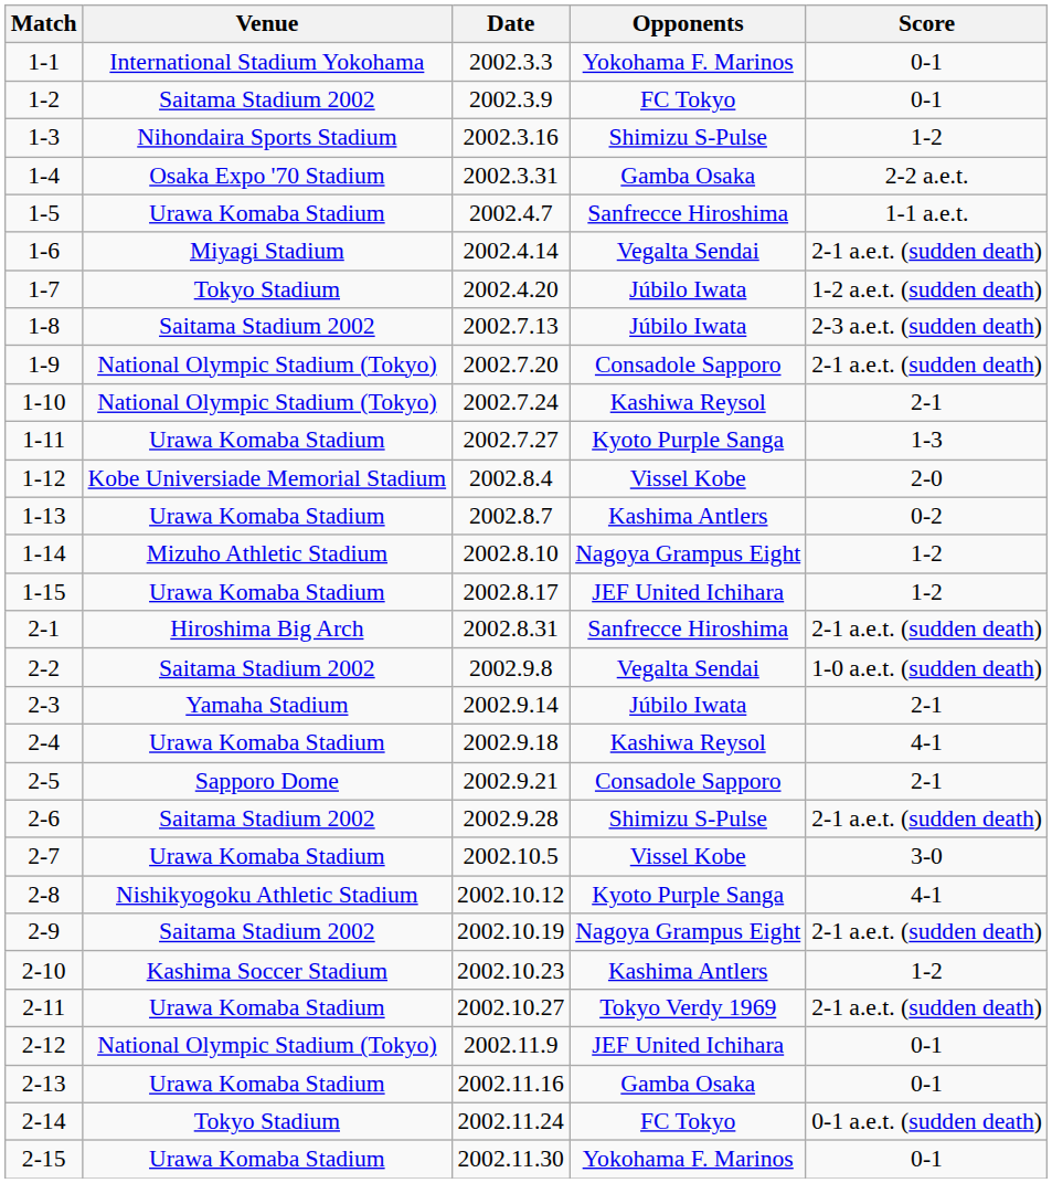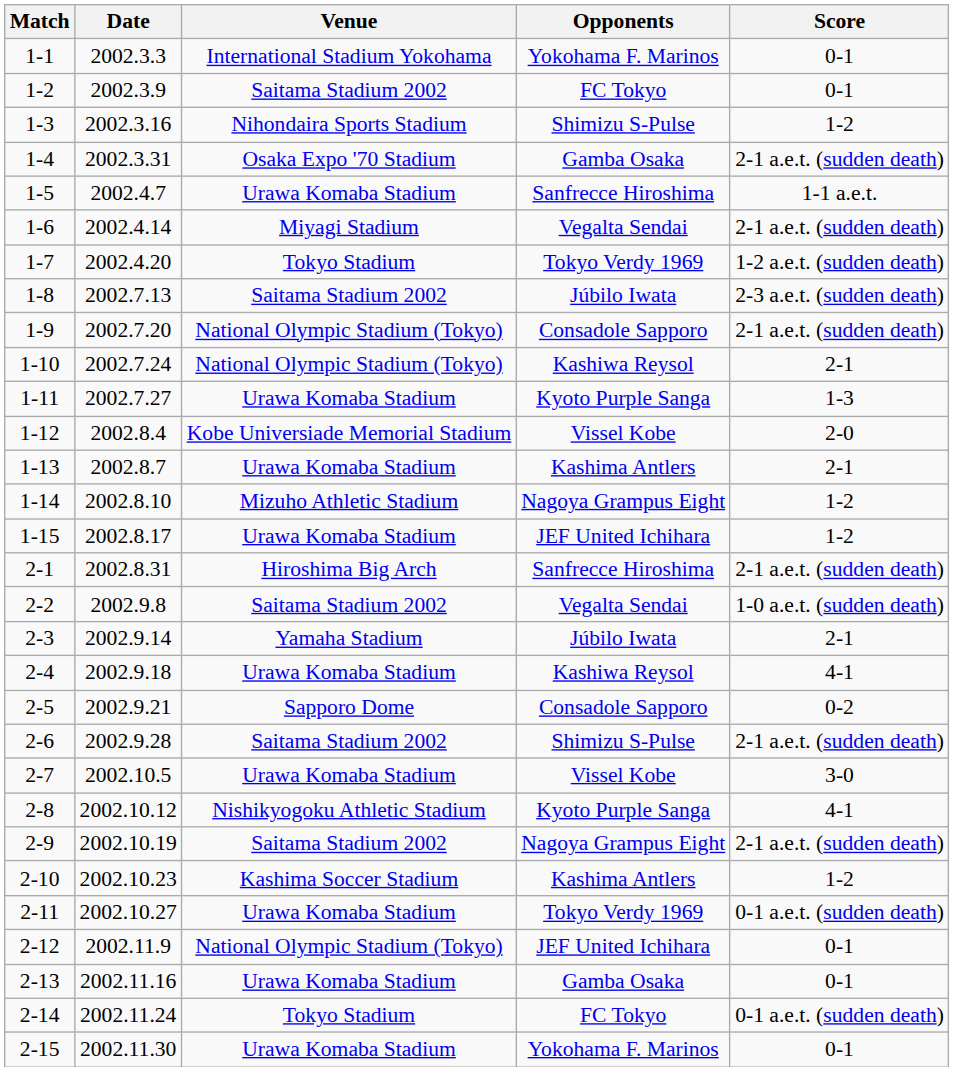 <table class="wikitable" style="text-align:center;">
 <tr>
 <th>Match</th>
+<th>Date</th>
 <th>Venue</th>
-<th>Date</th>
 <th>Opponents</th>
 <th>Score</th>
 </tr>
 <tr>
 <td>1-1</td>
+<td>2002.3.3</td>
 <td><a href='#'>International Stadium Yokohama</a></td>
-<td>2002.3.3</td>
 <td><a href='#'>Yokohama F. Marinos</a></td>
 <td>0-1</td>
 </tr>
 <tr>
 <td>1-2</td>
+<td>2002.3.9</td>
 <td><a href='#'>Saitama Stadium 2002</a></td>
-<td>2002.3.9</td>
 <td><a href='#'>FC Tokyo</a></td>
 <td>0-1</td>
 </tr>
 <tr>
 <td>1-3</td>
+<td>2002.3.16</td>
 <td><a href='#'>Nihondaira Sports Stadium</a></td>
-<td>2002.3.16</td>
 <td><a href='#'>Shimizu S-Pulse</a></td>
 <td>1-2</td>
 </tr>
 <tr>
 <td>1-4</td>
+<td>2002.3.31</td>
 <td><a href='#'>Osaka Expo '70 Stadium</a></td>
-<td>2002.3.31</td>
 <td><a href='#'>Gamba Osaka</a></td>
-<td>2-2 a.e.t.</td>
+<td>2-1 a.e.t. (<a href='#'>sudden death</a>)</td>
 </tr>
 <tr>
 <td>1-5</td>
+<td>2002.4.7</td>
 <td><a href='#'>Urawa Komaba Stadium</a></td>
-<td>2002.4.7</td>
 <td><a href='#'>Sanfrecce Hiroshima</a></td>
 <td>1-1 a.e.t.</td>
 </tr>
 <tr>
 <td>1-6</td>
+<td>2002.4.14</td>
 <td><a href='#'>Miyagi Stadium</a></td>
-<td>2002.4.14</td>
 <td><a href='#'>Vegalta Sendai</a></td>
 <td>2-1 a.e.t. (<a href='#'>sudden death</a>)</td>
 </tr>
 <tr>
 <td>1-7</td>
+<td>2002.4.20</td>
 <td><a href='#'>Tokyo Stadium</a></td>
-<td>2002.4.20</td>
-<td><a href='#'>Júbilo Iwata</a></td>
+<td><a href='#'>Tokyo Verdy 1969</a></td>
 <td>1-2 a.e.t. (<a href='#'>sudden death</a>)</td>
 </tr>
 <tr>
 <td>1-8</td>
+<td>2002.7.13</td>
 <td><a href='#'>Saitama Stadium 2002</a></td>
-<td>2002.7.13</td>
 <td><a href='#'>Júbilo Iwata</a></td>
 <td>2-3 a.e.t. (<a href='#'>sudden death</a>)</td>
 </tr>
 <tr>
 <td>1-9</td>
+<td>2002.7.20</td>
 <td><a href='#'>National Olympic Stadium (Tokyo)</a></td>
-<td>2002.7.20</td>
 <td><a href='#'>Consadole Sapporo</a></td>
 <td>2-1 a.e.t. (<a href='#'>sudden death</a>)</td>
 </tr>
 <tr>
 <td>1-10</td>
+<td>2002.7.24</td>
 <td><a href='#'>National Olympic Stadium (Tokyo)</a></td>
-<td>2002.7.24</td>
 <td><a href='#'>Kashiwa Reysol</a></td>
 <td>2-1</td>
 </tr>
 <tr>
 <td>1-11</td>
+<td>2002.7.27</td>
 <td><a href='#'>Urawa Komaba Stadium</a></td>
-<td>2002.7.27</td>
 <td><a href='#'>Kyoto Purple Sanga</a></td>
 <td>1-3</td>
 </tr>
 <tr>
 <td>1-12</td>
+<td>2002.8.4</td>
 <td><a href='#'>Kobe Universiade Memorial Stadium</a></td>
-<td>2002.8.4</td>
 <td><a href='#'>Vissel Kobe</a></td>
 <td>2-0</td>
 </tr>
 <tr>
 <td>1-13</td>
+<td>2002.8.7</td>
 <td><a href='#'>Urawa Komaba Stadium</a></td>
-<td>2002.8.7</td>
 <td><a href='#'>Kashima Antlers</a></td>
-<td>0-2</td>
+<td>2-1</td>
 </tr>
 <tr>
 <td>1-14</td>
+<td>2002.8.10</td>
 <td><a href='#'>Mizuho Athletic Stadium</a></td>
-<td>2002.8.10</td>
 <td><a href='#'>Nagoya Grampus Eight</a></td>
 <td>1-2</td>
 </tr>
 <tr>
 <td>1-15</td>
+<td>2002.8.17</td>
 <td><a href='#'>Urawa Komaba Stadium</a></td>
-<td>2002.8.17</td>
 <td><a href='#'>JEF United Ichihara</a></td>
 <td>1-2</td>
 </tr>
 <tr>
 <td>2-1</td>
+<td>2002.8.31</td>
 <td><a href='#'>Hiroshima Big Arch</a></td>
-<td>2002.8.31</td>
 <td><a href='#'>Sanfrecce Hiroshima</a></td>
 <td>2-1 a.e.t. (<a href='#'>sudden death</a>)</td>
 </tr>
 <tr>
 <td>2-2</td>
+<td>2002.9.8</td>
 <td><a href='#'>Saitama Stadium 2002</a></td>
-<td>2002.9.8</td>
 <td><a href='#'>Vegalta Sendai</a></td>
 <td>1-0 a.e.t. (<a href='#'>sudden death</a>)</td>
 </tr>
 <tr>
 <td>2-3</td>
+<td>2002.9.14</td>
 <td><a href='#'>Yamaha Stadium</a></td>
-<td>2002.9.14</td>
 <td><a href='#'>Júbilo Iwata</a></td>
 <td>2-1</td>
 </tr>
 <tr>
 <td>2-4</td>
+<td>2002.9.18</td>
 <td><a href='#'>Urawa Komaba Stadium</a></td>
-<td>2002.9.18</td>
 <td><a href='#'>Kashiwa Reysol</a></td>
 <td>4-1</td>
 </tr>
 <tr>
 <td>2-5</td>
+<td>2002.9.21</td>
 <td><a href='#'>Sapporo Dome</a></td>
-<td>2002.9.21</td>
 <td><a href='#'>Consadole Sapporo</a></td>
-<td>2-1</td>
+<td>0-2</td>
 </tr>
 <tr>
 <td>2-6</td>
+<td>2002.9.28</td>
 <td><a href='#'>Saitama Stadium 2002</a></td>
-<td>2002.9.28</td>
 <td><a href='#'>Shimizu S-Pulse</a></td>
 <td>2-1 a.e.t. (<a href='#'>sudden death</a>)</td>
 </tr>
 <tr>
 <td>2-7</td>
+<td>2002.10.5</td>
 <td><a href='#'>Urawa Komaba Stadium</a></td>
-<td>2002.10.5</td>
 <td><a href='#'>Vissel Kobe</a></td>
 <td>3-0</td>
 </tr>
 <tr>
 <td>2-8</td>
+<td>2002.10.12</td>
 <td><a href='#'>Nishikyogoku Athletic Stadium</a></td>
-<td>2002.10.12</td>
 <td><a href='#'>Kyoto Purple Sanga</a></td>
 <td>4-1</td>
 </tr>
 <tr>
 <td>2-9</td>
+<td>2002.10.19</td>
 <td><a href='#'>Saitama Stadium 2002</a></td>
-<td>2002.10.19</td>
 <td><a href='#'>Nagoya Grampus Eight</a></td>
 <td>2-1 a.e.t. (<a href='#'>sudden death</a>)</td>
 </tr>
 <tr>
 <td>2-10</td>
+<td>2002.10.23</td>
 <td><a href='#'>Kashima Soccer Stadium</a></td>
-<td>2002.10.23</td>
 <td><a href='#'>Kashima Antlers</a></td>
 <td>1-2</td>
 </tr>
 <tr>
 <td>2-11</td>
+<td>2002.10.27</td>
 <td><a href='#'>Urawa Komaba Stadium</a></td>
-<td>2002.10.27</td>
 <td><a href='#'>Tokyo Verdy 1969</a></td>
-<td>2-1 a.e.t. (<a href='#'>sudden death</a>)</td>
+<td>0-1 a.e.t. (<a href='#'>sudden death</a>)</td>
 </tr>
 <tr>
 <td>2-12</td>
+<td>2002.11.9</td>
 <td><a href='#'>National Olympic Stadium (Tokyo)</a></td>
-<td>2002.11.9</td>
 <td><a href='#'>JEF United Ichihara</a></td>
 <td>0-1</td>
 </tr>
 <tr>
 <td>2-13</td>
+<td>2002.11.16</td>
 <td><a href='#'>Urawa Komaba Stadium</a></td>
-<td>2002.11.16</td>
 <td><a href='#'>Gamba Osaka</a></td>
 <td>0-1</td>
 </tr>
 <tr>
 <td>2-14</td>
+<td>2002.11.24</td>
 <td><a href='#'>Tokyo Stadium</a></td>
-<td>2002.11.24</td>
 <td><a href='#'>FC Tokyo</a></td>
 <td>0-1 a.e.t. (<a href='#'>sudden death</a>)</td>
 </tr>
 <tr>
 <td>2-15</td>
+<td>2002.11.30</td>
 <td><a href='#'>Urawa Komaba Stadium</a></td>
-<td>2002.11.30</td>
 <td><a href='#'>Yokohama F. Marinos</a></td>
 <td>0-1</td>
 </tr>
 </table>
